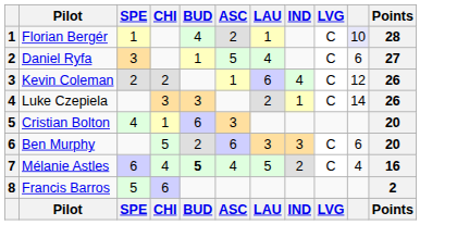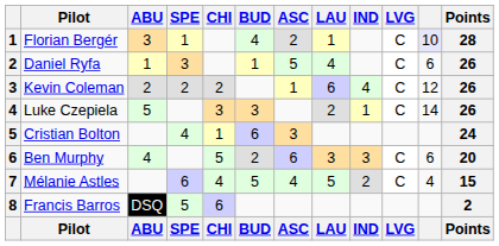 <table class="wikitable" style="font-size:95%; text-align:center">
 <tr>
 <th></th>
 <th>Pilot</th>
+<th><a href='#'>ABU</a><br></th>
 <th><a href='#'>SPE</a><br></th>
 <th><a href='#'>CHI</a><br></th>
 <th><a href='#'>BUD</a><br></th>
 <th><a href='#'>ASC</a><br></th>
 <th><a href='#'>LAU</a><br></th>
 <th><a href='#'>IND</a><br></th>
 <th><a href='#'>LVG</a><br></th>
 <th></th>
 <th>Points</th>
 </tr>
 <tr>
 <th>1</th>
 <td align=left> <a href='#'>Florian Bergér</a></td>
+<td style="background:#ffdf9f;">3</td>
 <td style="background:#ffffbf;">1</td>
 <td></td>
 <td style="background:#dfffdf;">4</td>
 <td style="background:#dfdfdf;">2</td>
 <td style="background:#ffffbf;">1</td>
 <td></td>
 <td style="background:#FFFFFF;">C</td>
 <td style="background: lavender;">10</td>
 <th>28</th>
 </tr>
 <tr>
 <th>2</th>
 <td align=left> <a href='#'>Daniel Ryfa</a></td>
+<td style="background:#ffffbf;">1</td>
 <td style="background:#ffdf9f;">3</td>
 <td></td>
 <td style="background:#ffffbf;">1</td>
 <td style="background:#dfffdf;">5</td>
 <td style="background:#dfffdf;">4</td>
 <td></td>
 <td style="background:#FFFFFF;">C</td>
 <td>6</td>
-<th>27</th>
+<th>26</th>
 </tr>
 <tr>
 <th>3</th>
 <td align=left> <a href='#'>Kevin Coleman</a></td>
+<td style="background:#dfdfdf;">2</td>
 <td style="background:#dfdfdf;">2</td>
 <td style="background:#dfdfdf;">2</td>
 <td></td>
 <td style="background:#ffffbf;">1</td>
 <td style="background:#cfcfff;">6</td>
 <td style="background:#dfffdf;">4</td>
 <td style="background:#FFFFFF;">C</td>
 <td>12</td>
 <th>26</th>
 </tr>
 <tr>
 <th>4</th>
 <td align=left> Luke Czepiela</td>
+<td style="background:#dfffdf;">5</td>
 <td></td>
 <td style="background:#ffdf9f;">3</td>
 <td style="background:#ffdf9f;">3</td>
 <td></td>
 <td style="background:#dfdfdf;">2</td>
 <td style="background:#ffffbf;">1</td>
 <td style="background:#FFFFFF;">C</td>
 <td>14</td>
 <th>26</th>
 </tr>
 <tr>
 <th>5</th>
 <td align=left> <a href='#'>Cristian Bolton</a></td>
+<td></td>
 <td style="background:#dfffdf;">4</td>
 <td style="background:#ffffbf;">1</td>
 <td style="background:#cfcfff;">6</td>
 <td style="background:#ffdf9f;">3</td>
 <td></td>
 <td></td>
 <td></td>
 <td></td>
-<th>20</th>
+<th>24</th>
 </tr>
 <tr>
 <th>6</th>
 <td align=left> <a href='#'>Ben Murphy</a></td>
+<td style="background:#dfffdf;">4</td>
 <td></td>
 <td style="background:#dfffdf;">5</td>
 <td style="background:#dfdfdf;">2</td>
 <td style="background:#cfcfff;">6</td>
 <td style="background:#ffdf9f;">3</td>
 <td style="background:#ffdf9f;">3</td>
 <td style="background:#FFFFFF;">C</td>
 <td>6</td>
 <th>20</th>
 </tr>
 <tr>
 <th>7</th>
 <td align=left> <a href='#'>Mélanie Astles</a></td>
+<td></td>
 <td style="background:#cfcfff;">6</td>
 <td style="background:#dfffdf;">4</td>
-<td style="background:#dfffdf;"><strong>5</strong></td>
+<td style="background:#dfffdf;">5</td>
 <td style="background:#dfffdf;">4</td>
 <td style="background:#dfffdf;">5</td>
 <td style="background:#dfdfdf;">2</td>
 <td style="background:#FFFFFF;">C</td>
 <td>4</td>
-<th>16</th>
+<th>15</th>
 </tr>
 <tr>
 <th>8</th>
 <td align=left> <a href='#'>Francis Barros</a></td>
+<td style="background:#000000; color:white">DSQ</td>
 <td style="background:#dfffdf;">5</td>
 <td style="background:#cfcfff;">6</td>
 <td></td>
 <td></td>
 <td></td>
 <td></td>
 <td></td>
 <td></td>
 <th>2</th>
 </tr>
 <tr>
 <th></th>
 <th>Pilot</th>
+<th><a href='#'>ABU</a><br></th>
 <th><a href='#'>SPE</a><br></th>
 <th><a href='#'>CHI</a><br></th>
 <th><a href='#'>BUD</a><br></th>
 <th><a href='#'>ASC</a><br></th>
 <th><a href='#'>LAU</a><br></th>
 <th><a href='#'>IND</a><br></th>
 <th><a href='#'>LVG</a><br></th>
 <th></th>
 <th>Points</th>
 </tr>
 </table>
